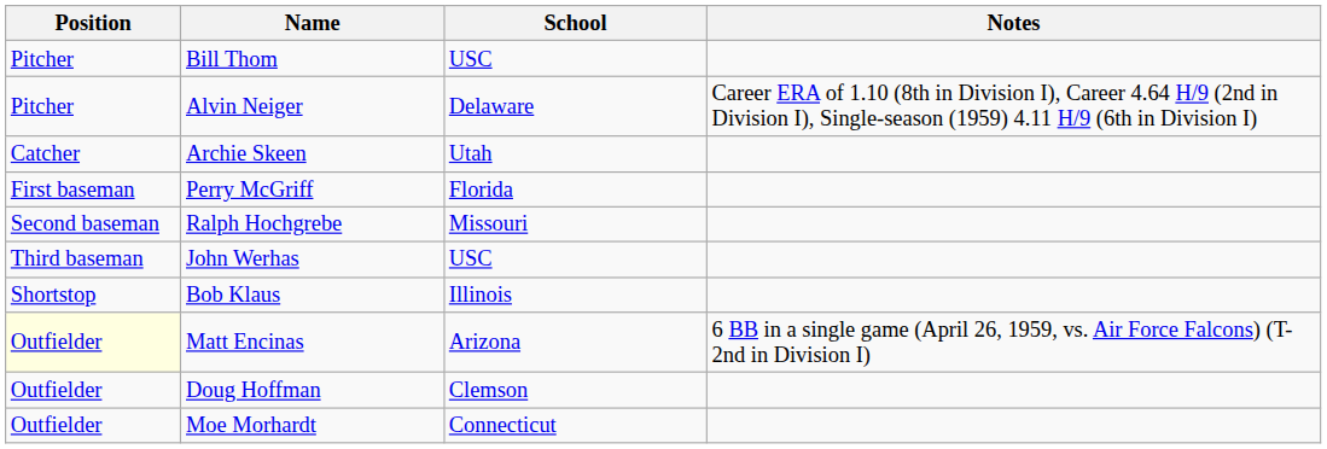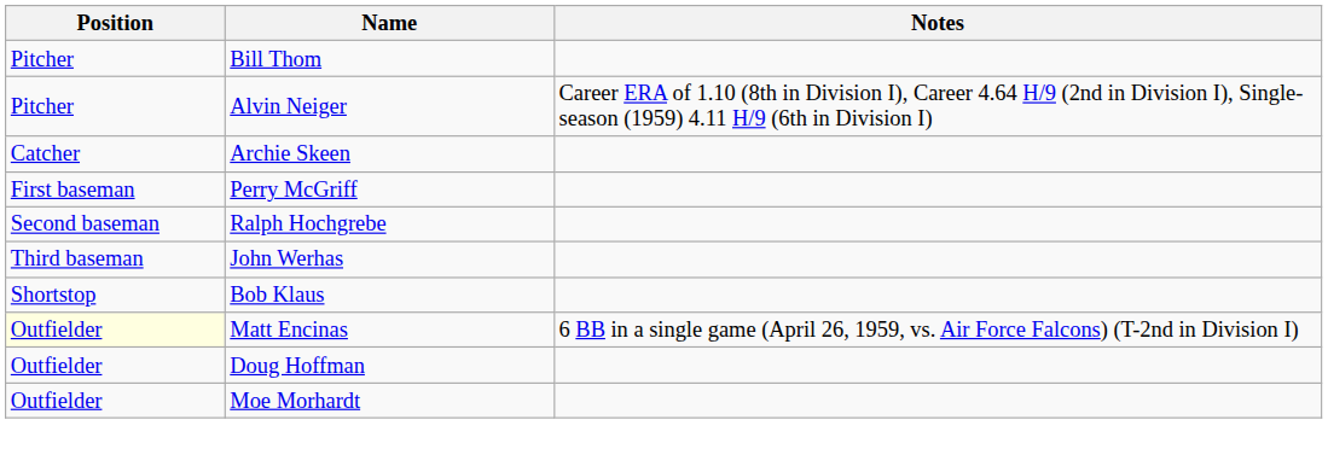 <table class="wikitable sortable" style="width:75%;">
 <tr>
 <th width=10%>Position</th>
 <th width=15%>Name</th>
-<th width=15%>School</th>
 <th width=35% class="unsortable">Notes</th>
 </tr>
 <tr>
 <td><a href='#'>Pitcher</a></td>
 <td><a href='#'>Bill Thom</a></td>
-<td><a href='#'>USC</a></td>
 <td></td>
 </tr>
 <tr>
 <td><a href='#'>Pitcher</a></td>
 <td><a href='#'>Alvin Neiger</a></td>
-<td><a href='#'>Delaware</a></td>
 <td>Career <a href='#'>ERA</a> of 1.10 (8th in Division I), Career 4.64 <a href='#'>H/9</a> (2nd in Division I), Single-season (1959) 4.11 <a href='#'>H/9</a> (6th in Division I)</td>
 </tr>
 <tr>
 <td><a href='#'>Catcher</a></td>
 <td><a href='#'>Archie Skeen</a></td>
-<td><a href='#'>Utah</a></td>
 <td></td>
 </tr>
 <tr>
 <td><a href='#'>First baseman</a></td>
 <td><a href='#'>Perry McGriff</a></td>
-<td><a href='#'>Florida</a></td>
 <td></td>
 </tr>
 <tr>
 <td><a href='#'>Second baseman</a></td>
 <td><a href='#'>Ralph Hochgrebe</a></td>
-<td><a href='#'>Missouri</a></td>
 <td></td>
 </tr>
 <tr>
 <td><a href='#'>Third baseman</a></td>
 <td><a href='#'>John Werhas</a></td>
-<td><a href='#'>USC</a></td>
 <td></td>
 </tr>
 <tr>
 <td><a href='#'>Shortstop</a></td>
 <td><a href='#'>Bob Klaus</a></td>
-<td><a href='#'>Illinois</a></td>
 <td></td>
 </tr>
 <tr>
 <td style="background: lightyellow;"><a href='#'>Outfielder</a></td>
 <td><a href='#'>Matt Encinas</a></td>
-<td><a href='#'>Arizona</a></td>
 <td>6 <a href='#'>BB</a> in a single game (April 26, 1959, vs. <a href='#'>Air Force Falcons</a>) (T-2nd in Division I)</td>
 </tr>
 <tr>
 <td><a href='#'>Outfielder</a></td>
 <td><a href='#'>Doug Hoffman</a></td>
-<td><a href='#'>Clemson</a></td>
 <td></td>
 </tr>
 <tr>
 <td><a href='#'>Outfielder</a></td>
 <td><a href='#'>Moe Morhardt</a></td>
-<td><a href='#'>Connecticut</a></td>
 <td></td>
 </tr>
 </table>
